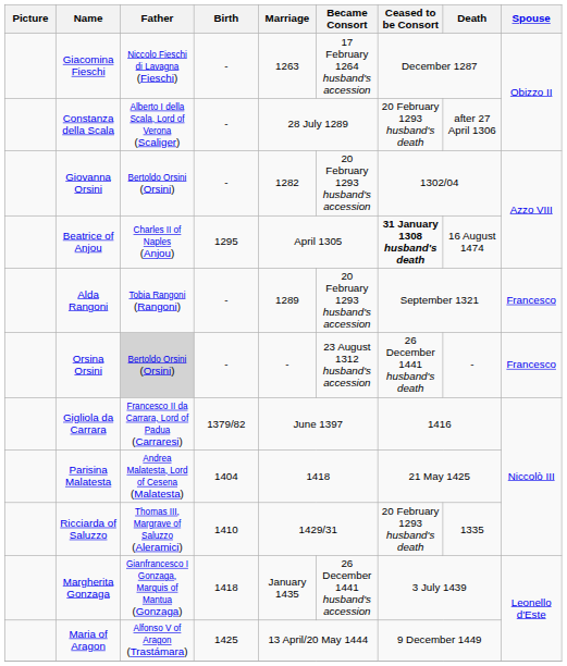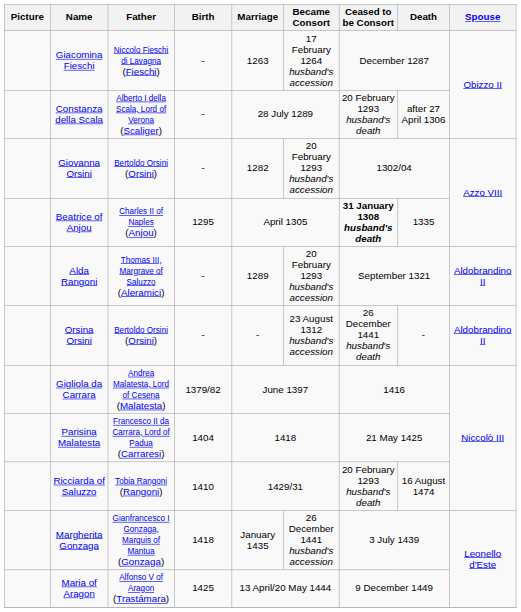 <table width=95% class="wikitable">
 <tr>
 <th width = "8%">Picture</th>
 <th width = "10%">Name</th>
 <th width = "9%">Father</th>
 <th width = "10%">Birth</th>
 <th width = "9%">Marriage</th>
 <th width = "9%">Became Consort</th>
 <th width = "9%">Ceased to be Consort</th>
 <th width = "9%">Death</th>
 <th width = "7%"><a href='#'>Spouse</a></th>
 </tr>
 <tr>
 <td align="center"></td>
 <td align="center"><a href='#'>Giacomina Fieschi</a><br></td>
 <td align="center"><small><a href='#'>Niccolo Fieschi di Lavagna</a></small><br> (<a href='#'>Fieschi</a>)</td>
 <td align="center">-</td>
 <td align="center">1263</td>
 <td align="center">17 February 1264<br><em>husband's accession</em></td>
 <td align="center" colspan="2">December 1287</td>
 <td align="center" rowspan="2"><a href='#'>Obizzo II</a></td>
 </tr>
 <tr>
 <td align="center"></td>
 <td align="center"><a href='#'>Constanza della Scala</a><br></td>
 <td align="center"><small><a href='#'>Alberto I della Scala, Lord of Verona</a></small><br> (<a href='#'>Scaliger</a>)</td>
 <td align="center">-</td>
 <td align="center" colspan="2">28 July 1289</td>
 <td align="center">20 February 1293<br><em>husband's death</em></td>
 <td align="center">after 27 April 1306</td>
 </tr>
 <tr>
 <td align="center"></td>
 <td align="center"><a href='#'>Giovanna Orsini</a><br></td>
 <td align="center"><small><a href='#'>Bertoldo Orsini</a></small><br> (<a href='#'>Orsini</a>)</td>
 <td align="center">-</td>
 <td align="center">1282</td>
 <td align="center">20 February 1293<br><em>husband's accession</em></td>
 <td align="center" colspan="2">1302/04</td>
 <td align="center" rowspan="2"><a href='#'>Azzo VIII</a></td>
 </tr>
 <tr>
 <td align="center"></td>
 <td align="center"><a href='#'>Beatrice of Anjou</a><br></td>
 <td align="center"><small><a href='#'>Charles II of Naples</a></small><br> (<a href='#'>Anjou</a>)</td>
 <td align="center">1295</td>
 <td align="center" colspan="2">April 1305</td>
 <td align="center"><strong>31 January 1308<br><em>husband's death</em></strong></td>
-<td align="center">16 August 1474</td>
+<td align="center">1335</td>
 </tr>
 <tr>
 <td align="center"></td>
 <td align="center"><a href='#'>Alda Rangoni</a><br></td>
-<td align="center"><small><a href='#'>Tobia Rangoni</a></small><br> (<a href='#'>Rangoni</a>)</td>
+<td align="center"><small><a href='#'>Thomas III, Margrave of Saluzzo</a></small><br> (<a href='#'>Aleramici</a>)</td>
 <td align="center">-</td>
 <td align="center">1289</td>
 <td align="center">20 February 1293<br><em>husband's accession</em></td>
 <td align="center" colspan="2">September 1321</td>
-<td align="center"><a href='#'>Francesco</a></td>
+<td align="center"><a href='#'>Aldobrandino II</a></td>
 </tr>
 <tr>
 <td align="center"></td>
 <td align="center"><a href='#'>Orsina Orsini</a><br></td>
-<td align="center" style="background: lightgrey;"><small><a href='#'>Bertoldo Orsini</a></small><br> (<a href='#'>Orsini</a>)</td>
+<td align="center"><small><a href='#'>Bertoldo Orsini</a></small><br> (<a href='#'>Orsini</a>)</td>
 <td align="center">-</td>
 <td align="center">-</td>
 <td align="center">23 August 1312<br><em>husband's accession</em></td>
 <td align="center">26 December 1441<br><em>husband's death</em></td>
 <td align="center">-</td>
-<td align="center"><a href='#'>Francesco</a></td>
+<td align="center"><a href='#'>Aldobrandino II</a></td>
 </tr>
 <tr>
 <td align="center"></td>
 <td align="center"><a href='#'>Gigliola da Carrara</a><br></td>
-<td align="center"><small><a href='#'>Francesco II da Carrara, Lord of Padua</a></small><br> (<a href='#'>Carraresi</a>)</td>
+<td align="center"><small><a href='#'>Andrea Malatesta, Lord of Cesena</a></small><br> (<a href='#'>Malatesta</a>)</td>
 <td align="center">1379/82</td>
 <td align="center" colspan="2">June 1397</td>
 <td align="center" colspan="2">1416</td>
 <td align="center" rowspan="3"><a href='#'>Niccolò III</a></td>
 </tr>
 <tr>
 <td align="center"></td>
 <td align="center"><a href='#'>Parisina Malatesta</a><br></td>
-<td align="center"><small><a href='#'>Andrea Malatesta, Lord of Cesena</a></small><br> (<a href='#'>Malatesta</a>)</td>
+<td align="center"><small><a href='#'>Francesco II da Carrara, Lord of Padua</a></small><br> (<a href='#'>Carraresi</a>)</td>
 <td align="center">1404</td>
 <td align="center" colspan="2">1418</td>
 <td align="center" colspan="2">21 May 1425</td>
 </tr>
 <tr>
 <td align="center"></td>
 <td align="center"><a href='#'>Ricciarda of Saluzzo</a><br></td>
-<td align="center"><small><a href='#'>Thomas III, Margrave of Saluzzo</a></small><br> (<a href='#'>Aleramici</a>)</td>
+<td align="center"><small><a href='#'>Tobia Rangoni</a></small><br> (<a href='#'>Rangoni</a>)</td>
 <td align="center">1410</td>
 <td align="center" colspan="2">1429/31</td>
 <td align="center">20 February 1293<br><em>husband's death</em></td>
-<td align="center">1335</td>
+<td align="center">16 August 1474</td>
 </tr>
 <tr>
 <td align="center"></td>
 <td align="center"><a href='#'>Margherita Gonzaga</a><br></td>
 <td align="center"><small><a href='#'>Gianfrancesco I Gonzaga, Marquis of Mantua</a></small><br> (<a href='#'>Gonzaga</a>)</td>
 <td align="center">1418</td>
 <td align="center">January 1435</td>
 <td align="center">26 December 1441<br><em>husband's accession</em></td>
 <td align="center" colspan="2">3 July 1439</td>
 <td align="center" rowspan="2"><a href='#'>Leonello d'Este</a></td>
 </tr>
 <tr>
 <td align="center"></td>
 <td align="center"><a href='#'>Maria of Aragon</a><br></td>
 <td align="center"><small><a href='#'>Alfonso V of Aragon</a></small><br>(<a href='#'>Trastámara</a>)</td>
 <td align="center">1425</td>
 <td align="center" colspan="2">13 April/20 May 1444</td>
 <td align="center" colspan="2">9 December 1449</td>
 </tr>
 <tr>
 </tr>
 </table>
